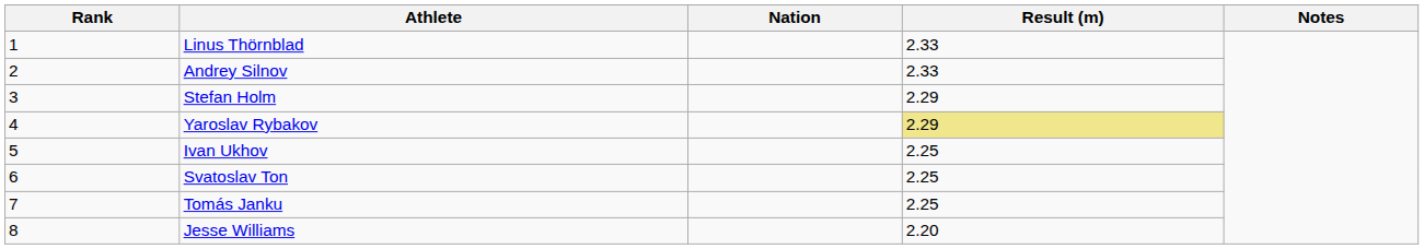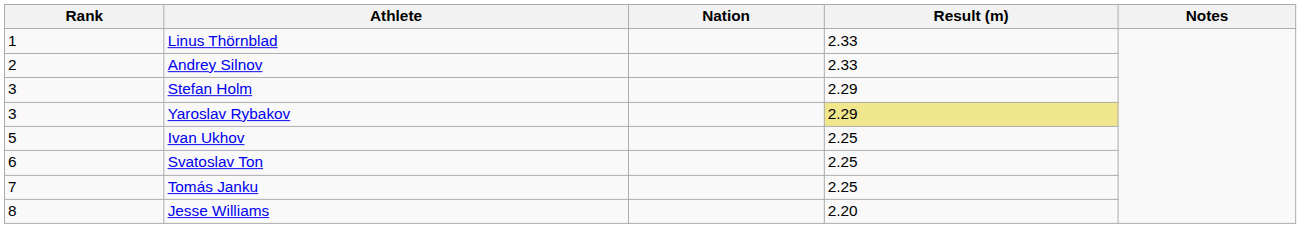 <table class="wikitable" width=85%>
 <tr>
 </tr>
 <tr>
 <th>Rank</th>
 <th>Athlete</th>
 <th>Nation</th>
 <th>Result (m)</th>
 <th>Notes</th>
 </tr>
 <tr>
 <td>1</td>
 <td><a href='#'>Linus Thörnblad</a></td>
 <td></td>
 <td>2.33</td>
 </tr>
 <tr>
 <td>2</td>
 <td><a href='#'>Andrey Silnov</a></td>
 <td></td>
 <td>2.33</td>
 </tr>
 <tr>
 <td>3</td>
 <td><a href='#'>Stefan Holm</a></td>
 <td></td>
 <td>2.29</td>
 </tr>
 <tr>
-<td>4</td>
+<td>3</td>
 <td><a href='#'>Yaroslav Rybakov</a></td>
 <td></td>
 <td style="background: khaki;">2.29</td>
 </tr>
 <tr>
 <td>5</td>
 <td><a href='#'>Ivan Ukhov</a></td>
 <td></td>
 <td>2.25</td>
 </tr>
 <tr>
 <td>6</td>
 <td><a href='#'>Svatoslav Ton</a></td>
 <td></td>
 <td>2.25</td>
 </tr>
 <tr>
 <td>7</td>
 <td><a href='#'>Tomás Janku</a></td>
 <td></td>
 <td>2.25</td>
 </tr>
 <tr>
 <td>8</td>
 <td><a href='#'>Jesse Williams</a></td>
 <td></td>
 <td>2.20</td>
 </tr>
 </table>
